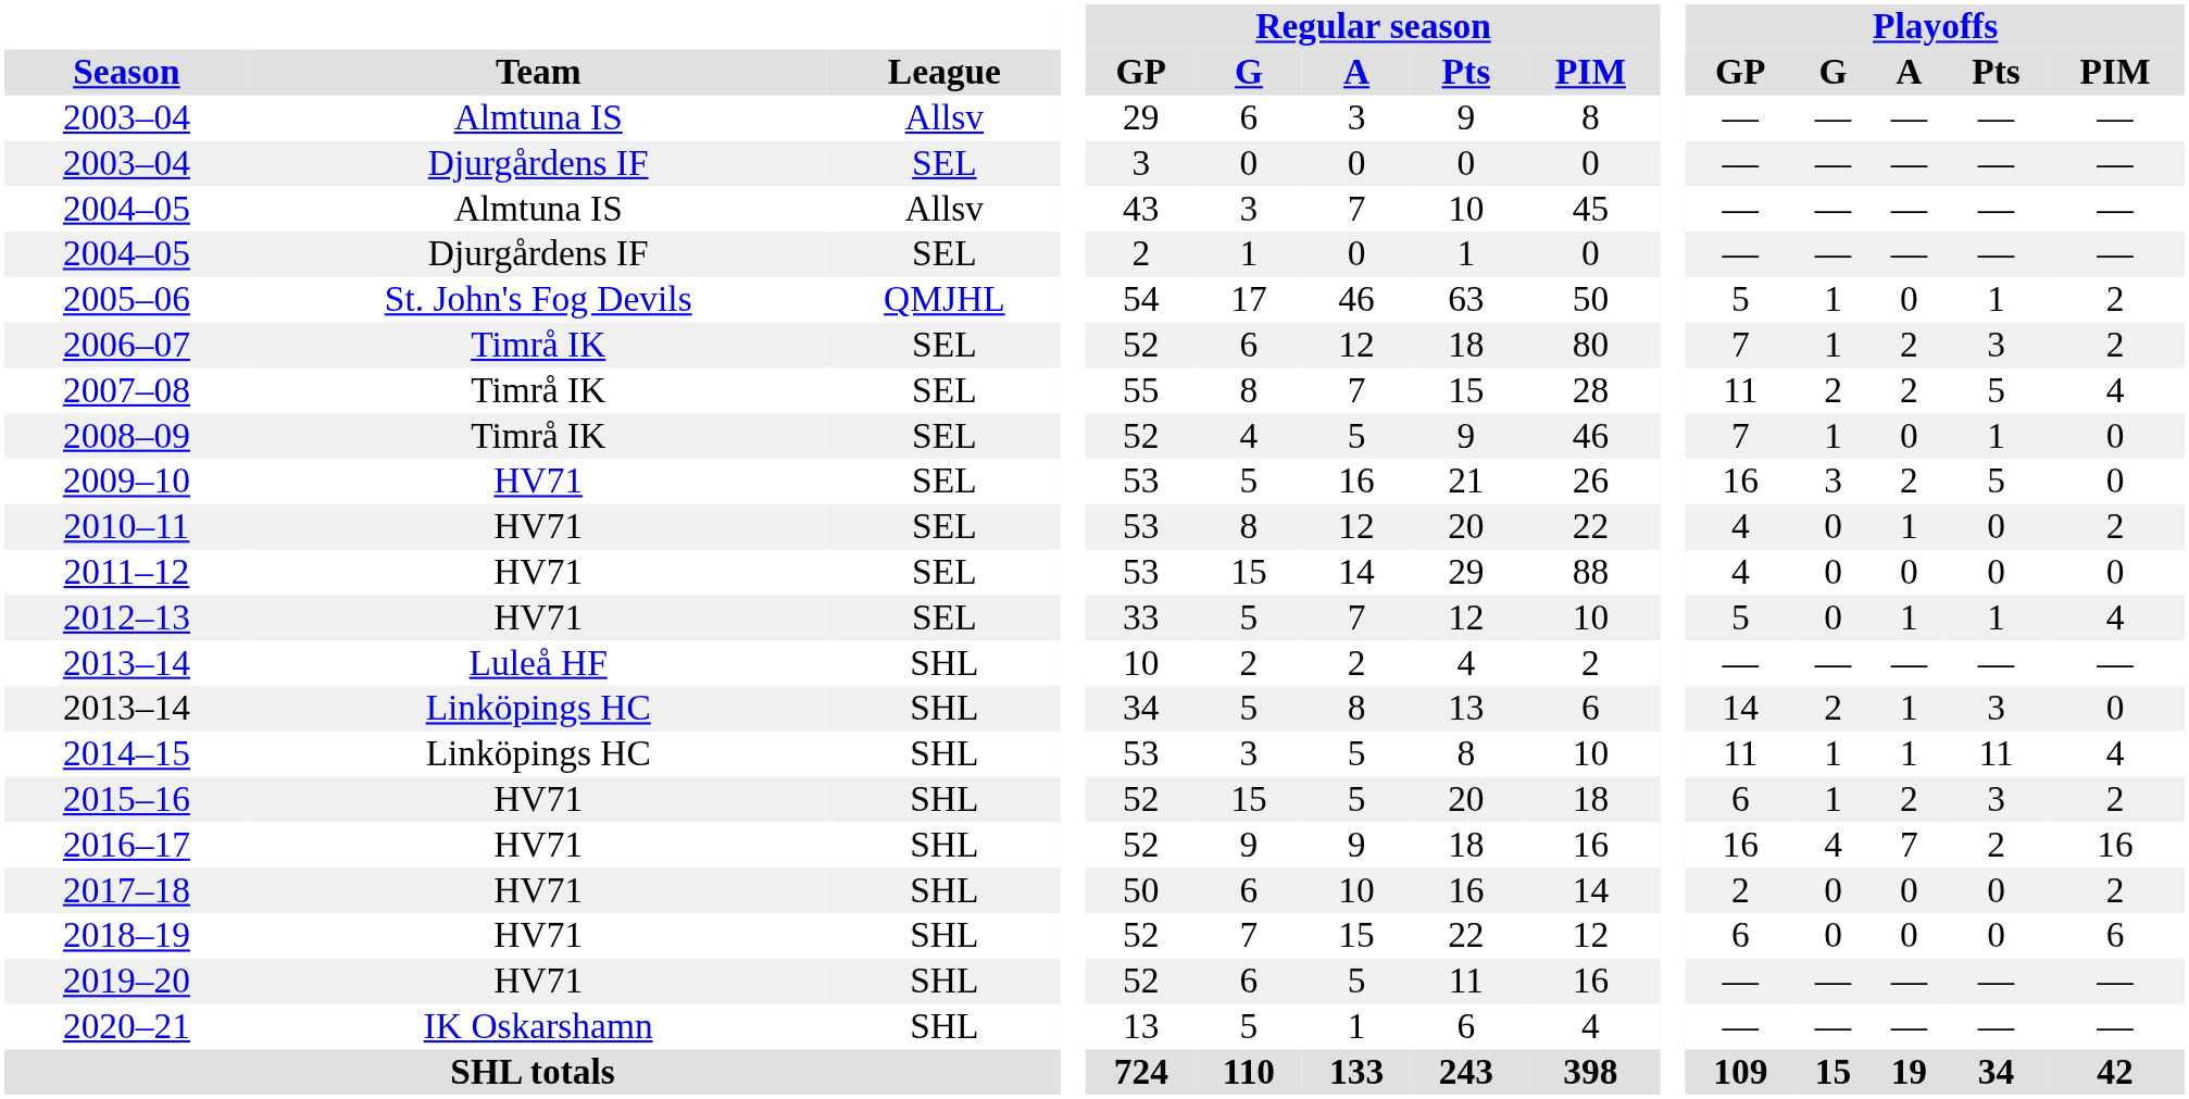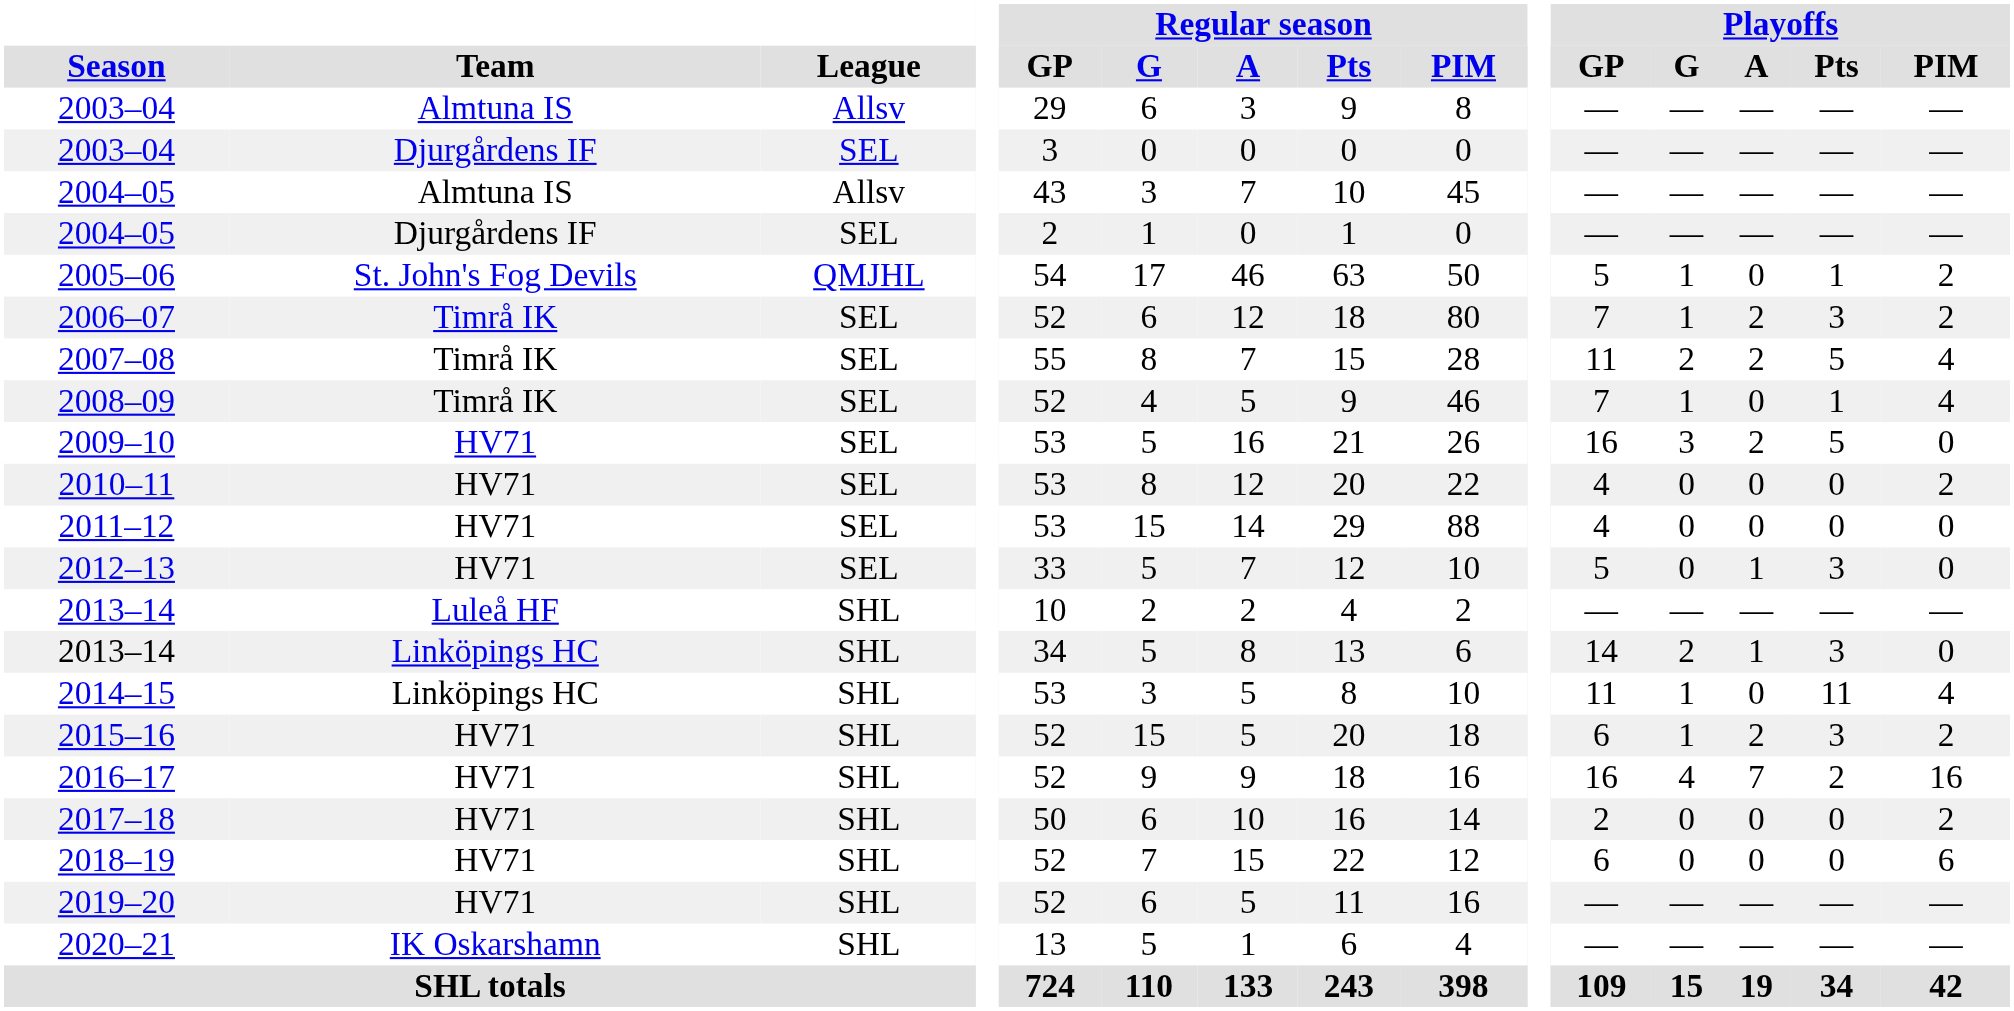 <table border="0" cellpadding="1" cellspacing="0" style="text-align:center; width:60em;">
 <tr style="background:#e0e0e0;">
 <th colspan="3"  bgcolor="#ffffff"> </th>
 <th rowspan="99" bgcolor="#ffffff"> </th>
 <th colspan="5"><a href='#'>Regular season</a></th>
 <th rowspan="99" bgcolor="#ffffff"> </th>
 <th colspan="5"><a href='#'>Playoffs</a></th>
 </tr>
 <tr style="background:#e0e0e0;">
 <th><a href='#'>Season</a></th>
 <th>Team</th>
 <th>League</th>
 <th>GP</th>
 <th><a href='#'>G</a></th>
 <th><a href='#'>A</a></th>
 <th><a href='#'>Pts</a></th>
 <th><a href='#'>PIM</a></th>
 <th>GP</th>
 <th>G</th>
 <th>A</th>
 <th>Pts</th>
 <th>PIM</th>
 </tr>
 <tr ALIGN="center">
 <td><a href='#'>2003–04</a></td>
 <td><a href='#'>Almtuna IS</a></td>
 <td><a href='#'>Allsv</a></td>
 <td>29</td>
 <td>6</td>
 <td>3</td>
 <td>9</td>
 <td>8</td>
 <td>—</td>
 <td>—</td>
 <td>—</td>
 <td>—</td>
 <td>—</td>
 </tr>
 <tr ALIGN="center" bgcolor="#f0f0f0">
 <td><a href='#'>2003–04</a></td>
 <td><a href='#'>Djurgårdens IF</a></td>
 <td><a href='#'>SEL</a></td>
 <td>3</td>
 <td>0</td>
 <td>0</td>
 <td>0</td>
 <td>0</td>
 <td>—</td>
 <td>—</td>
 <td>—</td>
 <td>—</td>
 <td>—</td>
 </tr>
 <tr ALIGN="center">
 <td><a href='#'>2004–05</a></td>
 <td>Almtuna IS</td>
 <td>Allsv</td>
 <td>43</td>
 <td>3</td>
 <td>7</td>
 <td>10</td>
 <td>45</td>
 <td>—</td>
 <td>—</td>
 <td>—</td>
 <td>—</td>
 <td>—</td>
 </tr>
 <tr ALIGN="center"  bgcolor="#f0f0f0">
 <td><a href='#'>2004–05</a></td>
 <td>Djurgårdens IF</td>
 <td>SEL</td>
 <td>2</td>
 <td>1</td>
 <td>0</td>
 <td>1</td>
 <td>0</td>
 <td>—</td>
 <td>—</td>
 <td>—</td>
 <td>—</td>
 <td>—</td>
 </tr>
 <tr ALIGN="center">
 <td><a href='#'>2005–06</a></td>
 <td><a href='#'>St. John's Fog Devils</a></td>
 <td><a href='#'>QMJHL</a></td>
 <td>54</td>
 <td>17</td>
 <td>46</td>
 <td>63</td>
 <td>50</td>
 <td>5</td>
 <td>1</td>
 <td>0</td>
 <td>1</td>
 <td>2</td>
 </tr>
 <tr ALIGN="center" bgcolor="#f0f0f0">
 <td><a href='#'>2006–07</a></td>
 <td><a href='#'>Timrå IK</a></td>
 <td>SEL</td>
 <td>52</td>
 <td>6</td>
 <td>12</td>
 <td>18</td>
 <td>80</td>
 <td>7</td>
 <td>1</td>
 <td>2</td>
 <td>3</td>
 <td>2</td>
 </tr>
 <tr ALIGN="center">
 <td><a href='#'>2007–08</a></td>
 <td>Timrå IK</td>
 <td>SEL</td>
 <td>55</td>
 <td>8</td>
 <td>7</td>
 <td>15</td>
 <td>28</td>
 <td>11</td>
 <td>2</td>
 <td>2</td>
 <td>5</td>
 <td>4</td>
 </tr>
 <tr ALIGN="center" bgcolor="#f0f0f0">
 <td><a href='#'>2008–09</a></td>
 <td>Timrå IK</td>
 <td>SEL</td>
 <td>52</td>
 <td>4</td>
 <td>5</td>
 <td>9</td>
 <td>46</td>
 <td>7</td>
 <td>1</td>
 <td>0</td>
 <td>1</td>
-<td>0</td>
+<td>4</td>
 </tr>
 <tr ALIGN="center">
 <td><a href='#'>2009–10</a></td>
 <td><a href='#'>HV71</a></td>
 <td>SEL</td>
 <td>53</td>
 <td>5</td>
 <td>16</td>
 <td>21</td>
 <td>26</td>
 <td>16</td>
 <td>3</td>
 <td>2</td>
 <td>5</td>
 <td>0</td>
 </tr>
 <tr ALIGN="center"  bgcolor="#f0f0f0">
 <td><a href='#'>2010–11</a></td>
 <td>HV71</td>
 <td>SEL</td>
 <td>53</td>
 <td>8</td>
 <td>12</td>
 <td>20</td>
 <td>22</td>
 <td>4</td>
 <td>0</td>
-<td>1</td>
+<td>0</td>
 <td>0</td>
 <td>2</td>
 </tr>
 <tr ALIGN="center">
 <td><a href='#'>2011–12</a></td>
 <td>HV71</td>
 <td>SEL</td>
 <td>53</td>
 <td>15</td>
 <td>14</td>
 <td>29</td>
 <td>88</td>
 <td>4</td>
 <td>0</td>
 <td>0</td>
 <td>0</td>
 <td>0</td>
 </tr>
 <tr ALIGN="center"  bgcolor="#f0f0f0">
 <td><a href='#'>2012–13</a></td>
 <td>HV71</td>
 <td>SEL</td>
 <td>33</td>
 <td>5</td>
 <td>7</td>
 <td>12</td>
 <td>10</td>
 <td>5</td>
 <td>0</td>
 <td>1</td>
-<td>1</td>
-<td>4</td>
+<td>3</td>
+<td>0</td>
 </tr>
 <tr ALIGN="center">
 <td><a href='#'>2013–14</a></td>
 <td><a href='#'>Luleå HF</a></td>
 <td>SHL</td>
 <td>10</td>
 <td>2</td>
 <td>2</td>
 <td>4</td>
 <td>2</td>
 <td>—</td>
 <td>—</td>
 <td>—</td>
 <td>—</td>
 <td>—</td>
 </tr>
 <tr ALIGN="center"  bgcolor="#f0f0f0">
 <td>2013–14</td>
 <td><a href='#'>Linköpings HC</a></td>
 <td>SHL</td>
 <td>34</td>
 <td>5</td>
 <td>8</td>
 <td>13</td>
 <td>6</td>
 <td>14</td>
 <td>2</td>
 <td>1</td>
 <td>3</td>
 <td>0</td>
 </tr>
 <tr ALIGN="center">
 <td><a href='#'>2014–15</a></td>
 <td>Linköpings HC</td>
 <td>SHL</td>
 <td>53</td>
 <td>3</td>
 <td>5</td>
 <td>8</td>
 <td>10</td>
 <td>11</td>
 <td>1</td>
-<td>1</td>
+<td>0</td>
 <td>11</td>
 <td>4</td>
 </tr>
 <tr bgcolor="#f0f0f0">
 <td><a href='#'>2015–16</a></td>
 <td>HV71</td>
 <td>SHL</td>
 <td>52</td>
 <td>15</td>
 <td>5</td>
 <td>20</td>
 <td>18</td>
 <td>6</td>
 <td>1</td>
 <td>2</td>
 <td>3</td>
 <td>2</td>
 </tr>
 <tr>
 <td><a href='#'>2016–17</a></td>
 <td>HV71</td>
 <td>SHL</td>
 <td>52</td>
 <td>9</td>
 <td>9</td>
 <td>18</td>
 <td>16</td>
 <td>16</td>
 <td>4</td>
 <td>7</td>
 <td>2</td>
 <td>16</td>
 </tr>
 <tr bgcolor="#f0f0f0">
 <td><a href='#'>2017–18</a></td>
 <td>HV71</td>
 <td>SHL</td>
 <td>50</td>
 <td>6</td>
 <td>10</td>
 <td>16</td>
 <td>14</td>
 <td>2</td>
 <td>0</td>
 <td>0</td>
 <td>0</td>
 <td>2</td>
 </tr>
 <tr>
 <td><a href='#'>2018–19</a></td>
 <td>HV71</td>
 <td>SHL</td>
 <td>52</td>
 <td>7</td>
 <td>15</td>
 <td>22</td>
 <td>12</td>
 <td>6</td>
 <td>0</td>
 <td>0</td>
 <td>0</td>
 <td>6</td>
 </tr>
 <tr bgcolor="#f0f0f0">
 <td><a href='#'>2019–20</a></td>
 <td>HV71</td>
 <td>SHL</td>
 <td>52</td>
 <td>6</td>
 <td>5</td>
 <td>11</td>
 <td>16</td>
 <td>—</td>
 <td>—</td>
 <td>—</td>
 <td>—</td>
 <td>—</td>
 </tr>
 <tr ALIGN="center">
 <td><a href='#'>2020–21</a></td>
 <td><a href='#'>IK Oskarshamn</a></td>
 <td>SHL</td>
 <td>13</td>
 <td>5</td>
 <td>1</td>
 <td>6</td>
 <td>4</td>
 <td>—</td>
 <td>—</td>
 <td>—</td>
 <td>—</td>
 <td>—</td>
 </tr>
 <tr bgcolor="#e0e0e0">
 <th colspan="3">SHL totals</th>
 <th>724</th>
 <th>110</th>
 <th>133</th>
 <th>243</th>
 <th>398</th>
 <th>109</th>
 <th>15</th>
 <th>19</th>
 <th>34</th>
 <th>42</th>
 </tr>
 </table>
